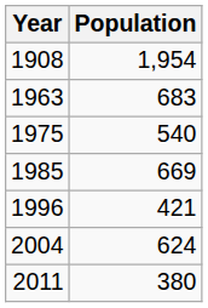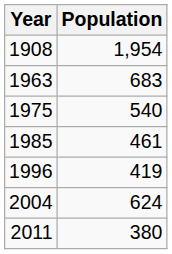 <table class="wikitable" style="line-height:1.1em;">
 <tr>
 <th>Year</th>
 <th>Population</th>
 </tr>
 <tr align="right">
 <td>1908</td>
 <td>1,954</td>
 </tr>
 <tr align="right">
 <td>1963</td>
 <td>683</td>
 </tr>
 <tr align="right">
 <td>1975</td>
 <td>540</td>
 </tr>
 <tr align="right">
 <td>1985</td>
-<td>669</td>
+<td>461</td>
 </tr>
 <tr align="right">
 <td>1996</td>
-<td>421</td>
+<td>419</td>
 </tr>
 <tr align="right">
 <td>2004</td>
 <td>624</td>
 </tr>
 <tr align="right">
 <td>2011</td>
 <td>380</td>
 </tr>
 </table>
